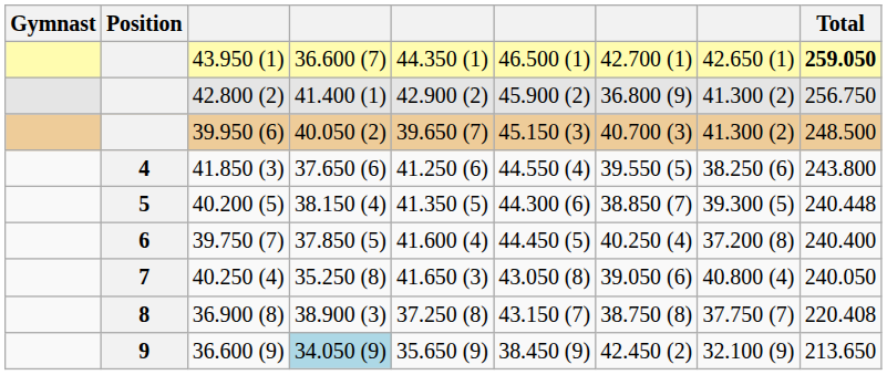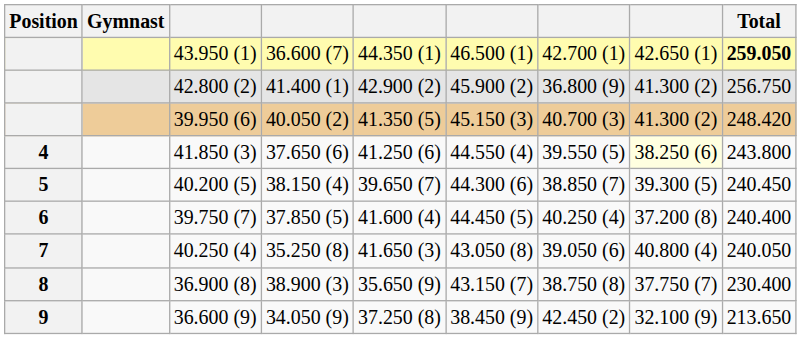 <table class="wikitable sortable" style="text-align:center; font-size:95%">
 <tr>
+<th scope=col>Position</th>
 <th scope=col>Gymnast</th>
-<th scope=col>Position</th>
 <th scope=col></th>
 <th scope=col></th>
 <th scope=col></th>
 <th scope=col></th>
 <th scope=col></th>
 <th scope=col></th>
 <th scope=col>Total</th>
 </tr>
 <tr bgcolor=fffcaf>
+<th scope=row></th>
 <td align=left></td>
-<th scope=row></th>
 <td>43.950 (1)</td>
 <td>36.600 (7)</td>
 <td>44.350 (1)</td>
 <td>46.500 (1)</td>
 <td>42.700 (1)</td>
 <td>42.650 (1)</td>
 <td><strong>259.050</strong></td>
 </tr>
 <tr bgcolor=e5e5e5>
+<th scope=row></th>
 <td align=left></td>
-<th scope=row></th>
 <td>42.800 (2)</td>
 <td>41.400 (1)</td>
 <td>42.900 (2)</td>
 <td>45.900 (2)</td>
 <td>36.800 (9)</td>
 <td>41.300 (2)</td>
 <td>256.750</td>
 </tr>
 <tr bgcolor=eecc99>
+<th scope=row></th>
 <td align=left></td>
-<th scope=row></th>
 <td>39.950 (6)</td>
 <td>40.050 (2)</td>
-<td>39.650 (7)</td>
+<td>41.350 (5)</td>
 <td>45.150 (3)</td>
 <td>40.700 (3)</td>
 <td>41.300 (2)</td>
-<td>248.500</td>
+<td>248.420</td>
 </tr>
 <tr>
+<th scope=row>4</th>
 <td align=left></td>
-<th scope=row>4</th>
 <td>41.850 (3)</td>
 <td>37.650 (6)</td>
 <td>41.250 (6)</td>
 <td>44.550 (4)</td>
 <td>39.550 (5)</td>
-<td>38.250 (6)</td>
+<td style="background: lightyellow;">38.250 (6)</td>
 <td>243.800</td>
 </tr>
 <tr>
+<th scope=row>5</th>
 <td align=left></td>
-<th scope=row>5</th>
 <td>40.200 (5)</td>
 <td>38.150 (4)</td>
-<td>41.350 (5)</td>
+<td>39.650 (7)</td>
 <td>44.300 (6)</td>
 <td>38.850 (7)</td>
 <td>39.300 (5)</td>
-<td>240.448</td>
+<td>240.450</td>
 </tr>
 <tr>
+<th scope=row>6</th>
 <td align=left></td>
-<th scope=row>6</th>
 <td>39.750 (7)</td>
 <td>37.850 (5)</td>
 <td>41.600 (4)</td>
 <td>44.450 (5)</td>
 <td>40.250 (4)</td>
 <td>37.200 (8)</td>
 <td>240.400</td>
 </tr>
 <tr>
+<th scope=row>7</th>
 <td align=left></td>
-<th scope=row>7</th>
 <td>40.250 (4)</td>
 <td>35.250 (8)</td>
 <td>41.650 (3)</td>
 <td>43.050 (8)</td>
 <td>39.050 (6)</td>
 <td>40.800 (4)</td>
 <td>240.050</td>
 </tr>
 <tr>
+<th scope=row>8</th>
 <td align=left></td>
-<th scope=row>8</th>
 <td>36.900 (8)</td>
 <td>38.900 (3)</td>
-<td>37.250 (8)</td>
+<td>35.650 (9)</td>
 <td>43.150 (7)</td>
 <td>38.750 (8)</td>
 <td>37.750 (7)</td>
-<td>220.408</td>
+<td>230.400</td>
 </tr>
 <tr>
+<th scope=row>9</th>
 <td align=left></td>
-<th scope=row>9</th>
 <td>36.600 (9)</td>
-<td style="background: lightblue;">34.050 (9)</td>
-<td>35.650 (9)</td>
+<td>34.050 (9)</td>
+<td>37.250 (8)</td>
 <td>38.450 (9)</td>
 <td>42.450 (2)</td>
 <td>32.100 (9)</td>
 <td>213.650</td>
 </tr>
 </table>
